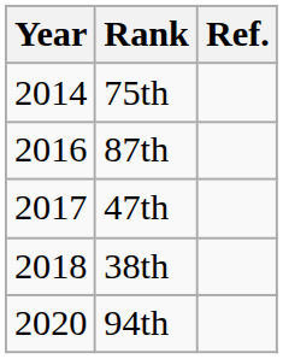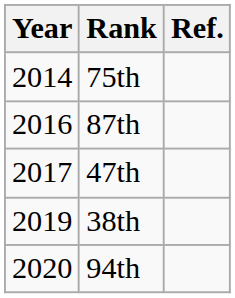 <table class="wikitable sortable">
 <tr>
 <th>Year</th>
 <th>Rank</th>
 <th>Ref.</th>
 </tr>
 <tr>
 <td>2014</td>
 <td>75th</td>
 <td></td>
 </tr>
 <tr>
 <td>2016</td>
 <td>87th</td>
 <td></td>
 </tr>
 <tr>
 <td>2017</td>
 <td>47th</td>
 <td></td>
 </tr>
 <tr>
-<td>2018</td>
+<td>2019</td>
 <td>38th</td>
 <td></td>
 </tr>
 <tr>
 <td>2020</td>
 <td>94th</td>
 <td></td>
 </tr>
 </table>
